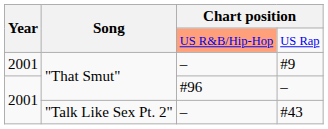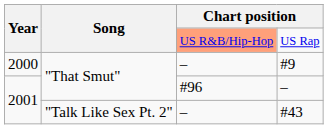 <table class="wikitable">
 <tr>
 <th rowspan="2">Year</th>
 <th rowspan="2">Song</th>
 <th colspan="2">Chart position</th>
 </tr>
 <tr>
 <td style="background: lightsalmon;"><small><a href='#'>US R&B/Hip-Hop</a></small></td>
 <td><small><a href='#'>US Rap</a></small></td>
 </tr>
 <tr>
-<td>2001</td>
+<td>2000</td>
 <td rowspan="2">"That Smut"</td>
 <td>–</td>
 <td>#9</td>
 </tr>
 <tr>
 <td rowspan="2">2001</td>
 <td>#96</td>
 <td>–</td>
 </tr>
 <tr>
 <td>"Talk Like Sex Pt. 2"</td>
 <td>–</td>
 <td>#43</td>
 </tr>
 </table>
